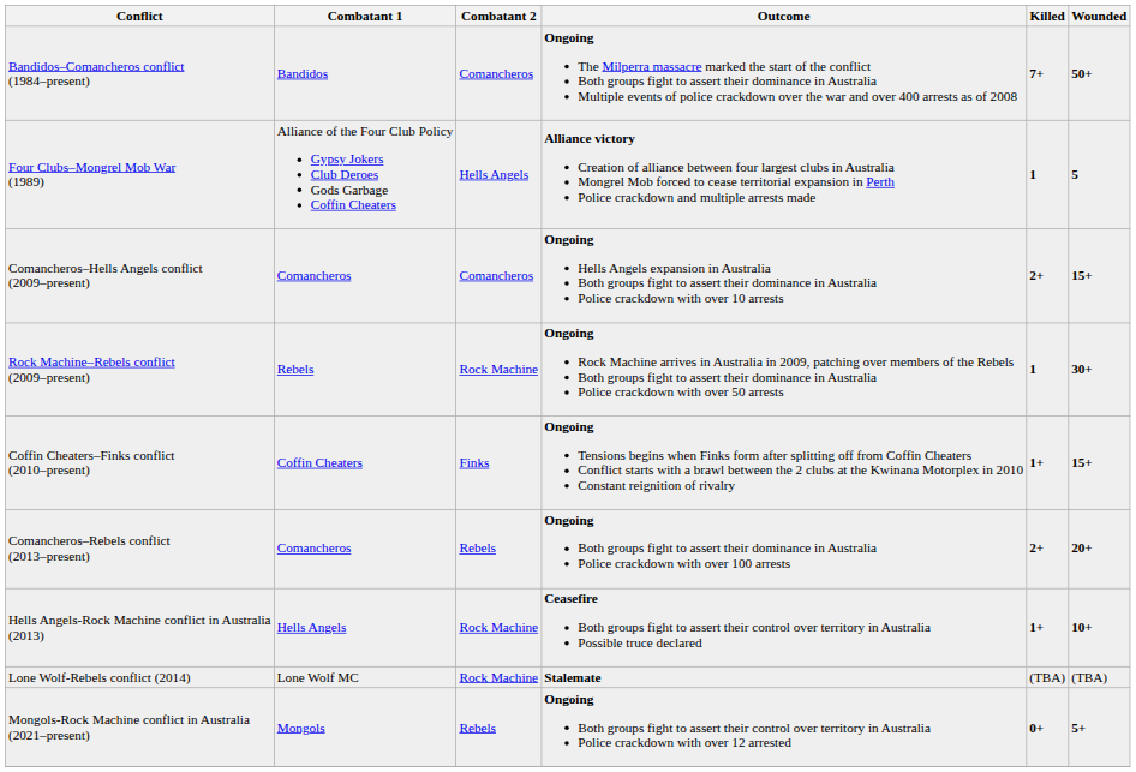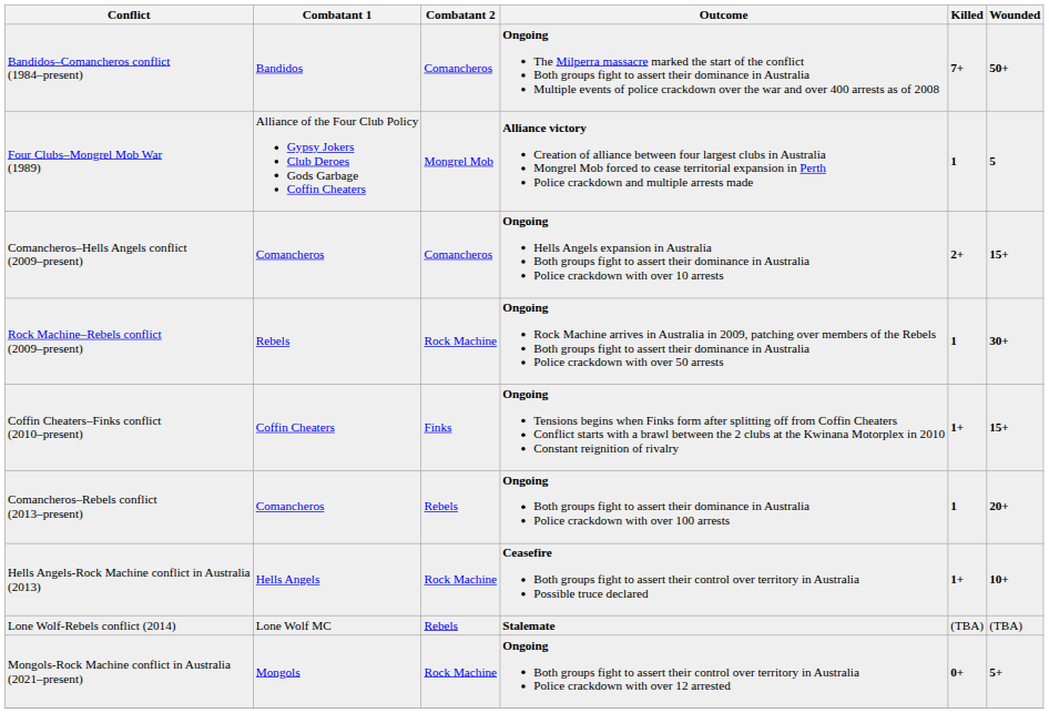 <table class="wikitable" style="background:#efefef;">
 <tr>
 <th>Conflict</th>
 <th>Combatant 1</th>
 <th>Combatant 2</th>
 <th>Outcome</th>
 <th>Killed</th>
 <th>Wounded</th>
 </tr>
 <tr>
 <td><a href='#'>Bandidos–Comancheros conflict</a><br>(1984–present)</td>
 <td><a href='#'>Bandidos</a></td>
 <td><a href='#'>Comancheros</a></td>
 <td><strong>Ongoing</strong><br><ul><li>The <a href='#'>Milperra massacre</a> marked the start of the conflict</li><li>Both groups fight to assert their dominance in Australia</li><li>Multiple events of police crackdown over the war and over 400 arrests as of 2008</li></ul></td>
 <td><strong>7+</strong></td>
 <td><strong>50+</strong></td>
 </tr>
 <tr>
 <td><a href='#'>Four Clubs–Mongrel Mob War</a><br>(1989)</td>
 <td>Alliance of the Four Club Policy<br><ul><li><a href='#'>Gypsy Jokers</a></li><li><a href='#'>Club Deroes</a></li><li>Gods Garbage</li><li><a href='#'>Coffin Cheaters</a></li></ul></td>
-<td><a href='#'>Hells Angels</a></td>
+<td><a href='#'>Mongrel Mob</a></td>
 <td><strong>Alliance victory</strong><br><ul><li>Creation of alliance between four largest clubs in Australia</li><li>Mongrel Mob forced to cease territorial expansion in <a href='#'>Perth</a></li><li>Police crackdown and multiple arrests made</li></ul></td>
 <td><strong>1</strong></td>
 <td><strong>5</strong></td>
 </tr>
 <tr>
 <td>Comancheros–Hells Angels conflict<br>(2009–present)</td>
 <td><a href='#'>Comancheros</a></td>
 <td><a href='#'>Comancheros</a></td>
 <td><strong>Ongoing</strong><br><ul><li>Hells Angels expansion in Australia</li><li>Both groups fight to assert their dominance in Australia</li><li>Police crackdown with over 10 arrests</li></ul></td>
 <td><strong>2+</strong></td>
 <td><strong>15+</strong></td>
 </tr>
 <tr>
 <td><a href='#'>Rock Machine–Rebels conflict</a><br>(2009–present)</td>
 <td><a href='#'>Rebels</a></td>
 <td><a href='#'>Rock Machine</a></td>
 <td><strong>Ongoing</strong><br><ul><li>Rock Machine arrives in Australia in 2009, patching over members of the Rebels</li><li>Both groups fight to assert their dominance in Australia</li><li>Police crackdown with over 50 arrests</li></ul></td>
 <td><strong>1</strong></td>
 <td><strong>30+</strong></td>
 </tr>
 <tr>
 <td>Coffin Cheaters–Finks conflict<br>(2010–present)</td>
 <td><a href='#'>Coffin Cheaters</a></td>
 <td><a href='#'>Finks</a></td>
 <td><strong>Ongoing</strong><br><ul><li>Tensions begins when Finks form after splitting off from Coffin Cheaters</li><li>Conflict starts with a brawl between the 2 clubs at the Kwinana Motorplex in 2010</li><li>Constant reignition of rivalry</li></ul></td>
 <td><strong>1+</strong></td>
 <td><strong>15+</strong></td>
 </tr>
 <tr>
 <td>Comancheros–Rebels conflict<br>(2013–present)</td>
 <td><a href='#'>Comancheros</a></td>
 <td><a href='#'>Rebels</a></td>
 <td><strong>Ongoing</strong><br><ul><li>Both groups fight to assert their dominance in Australia</li><li>Police crackdown with over 100 arrests</li></ul></td>
-<td><strong>2+</strong></td>
+<td><strong>1</strong></td>
 <td><strong>20+</strong></td>
 </tr>
 <tr>
 <td>Hells Angels-Rock Machine conflict in Australia<br>(2013)</td>
 <td><a href='#'>Hells Angels</a></td>
 <td><a href='#'>Rock Machine</a></td>
 <td><strong>Ceasefire</strong><br><ul><li>Both groups fight to assert their control over territory in Australia</li><li>Possible truce declared</li></ul></td>
 <td><strong>1+</strong></td>
 <td><strong>10+</strong></td>
 </tr>
 <tr>
 <td>Lone Wolf-Rebels conflict (2014)</td>
 <td>Lone Wolf MC</td>
-<td><a href='#'>Rock Machine</a></td>
+<td><a href='#'>Rebels</a></td>
 <td><strong>Stalemate</strong></td>
 <td>(TBA)</td>
 <td>(TBA)</td>
 </tr>
 <tr>
 <td>Mongols-Rock Machine conflict in Australia<br>(2021–present)</td>
 <td><a href='#'>Mongols</a></td>
-<td><a href='#'>Rebels</a></td>
+<td><a href='#'>Rock Machine</a></td>
 <td><strong>Ongoing</strong><br><ul><li>Both groups fight to assert their control over territory in Australia</li><li>Police crackdown with over 12 arrested</li></ul></td>
 <td><strong>0+</strong></td>
 <td><strong>5+</strong></td>
 </tr>
 <tr>
 </tr>
 </table>
